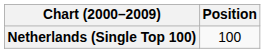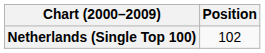 <table class="wikitable plainrowheaders" style="text-align:center">
 <tr>
 <th scope="col">Chart (2000–2009)</th>
 <th scope="col">Position</th>
 </tr>
 <tr>
 <th scope="row">Netherlands (Single Top 100)</th>
-<td>100</td>
+<td>102</td>
 </tr>
 </table>
